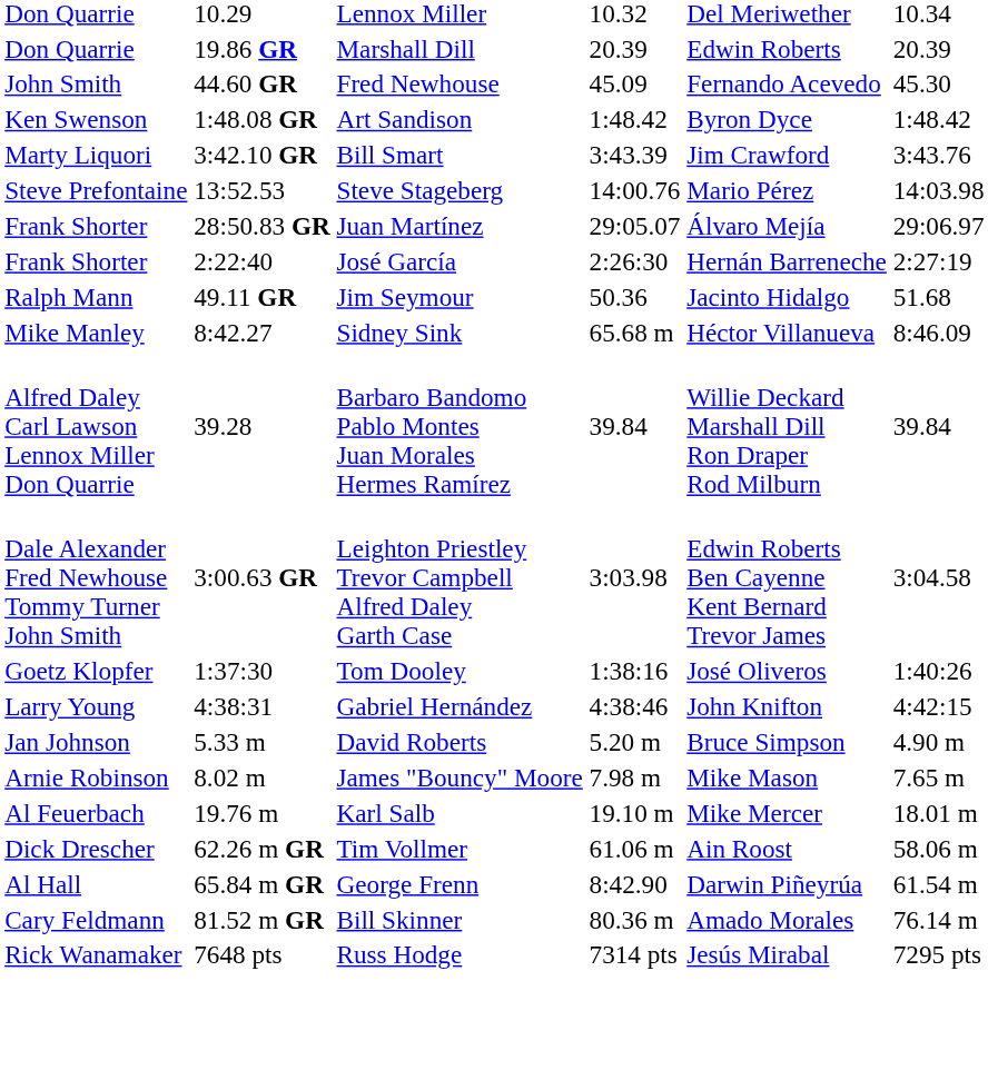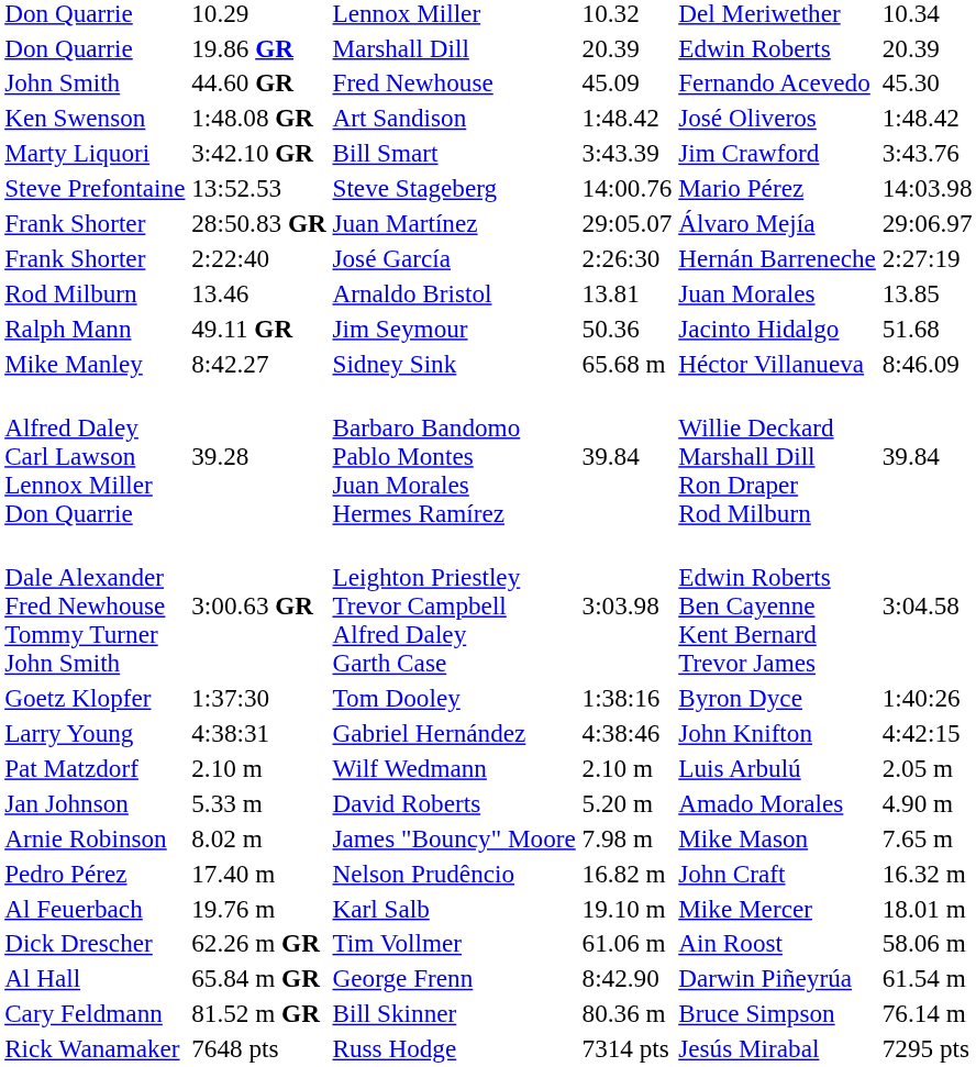 <table>
 <tr>
 <td></td>
 <td><a href='#'>Don Quarrie</a><br> </td>
 <td>10.29</td>
 <td><a href='#'>Lennox Miller</a><br> </td>
 <td>10.32</td>
 <td><a href='#'>Del Meriwether</a><br> </td>
 <td>10.34</td>
 </tr>
 <tr>
 <td></td>
 <td><a href='#'>Don Quarrie</a><br> </td>
 <td>19.86 <strong><a href='#'>GR</a></strong></td>
 <td><a href='#'>Marshall Dill</a><br> </td>
 <td>20.39</td>
 <td><a href='#'>Edwin Roberts</a><br> </td>
 <td>20.39</td>
 </tr>
 <tr>
 <td></td>
 <td><a href='#'>John Smith</a><br> </td>
 <td>44.60 <strong>GR</strong></td>
 <td><a href='#'>Fred Newhouse</a><br> </td>
 <td>45.09</td>
 <td><a href='#'>Fernando Acevedo</a><br> </td>
 <td>45.30 </td>
 </tr>
 <tr>
 <td></td>
 <td><a href='#'>Ken Swenson</a><br> </td>
 <td>1:48.08 <strong>GR</strong></td>
 <td><a href='#'>Art Sandison</a><br> </td>
 <td>1:48.42</td>
-<td><a href='#'>Byron Dyce</a><br> </td>
+<td><a href='#'>José Oliveros</a><br> </td>
 <td>1:48.42</td>
 </tr>
 <tr>
 <td></td>
 <td><a href='#'>Marty Liquori</a><br> </td>
 <td>3:42.10 <strong>GR</strong></td>
 <td><a href='#'>Bill Smart</a><br> </td>
 <td>3:43.39</td>
 <td><a href='#'>Jim Crawford</a><br> </td>
 <td>3:43.76</td>
 </tr>
 <tr>
 <td></td>
 <td><a href='#'>Steve Prefontaine</a><br> </td>
 <td>13:52.53</td>
 <td><a href='#'>Steve Stageberg</a><br> </td>
 <td>14:00.76</td>
 <td><a href='#'>Mario Pérez</a><br> </td>
 <td>14:03.98</td>
 </tr>
 <tr>
 <td></td>
 <td><a href='#'>Frank Shorter</a><br> </td>
 <td>28:50.83 <strong>GR</strong></td>
 <td><a href='#'>Juan Martínez</a><br> </td>
 <td>29:05.07</td>
 <td><a href='#'>Álvaro Mejía</a><br> </td>
 <td>29:06.97</td>
 </tr>
 <tr>
 <td></td>
 <td><a href='#'>Frank Shorter</a><br> </td>
 <td>2:22:40</td>
 <td><a href='#'>José García</a><br> </td>
 <td>2:26:30</td>
 <td><a href='#'>Hernán Barreneche</a><br> </td>
 <td>2:27:19</td>
+</tr>
+<tr>
+<td></td>
+<td><a href='#'>Rod Milburn</a><br> </td>
+<td>13.46</td>
+<td><a href='#'>Arnaldo Bristol</a><br> </td>
+<td>13.81</td>
+<td><a href='#'>Juan Morales</a><br> </td>
+<td>13.85</td>
 </tr>
 <tr>
 <td></td>
 <td><a href='#'>Ralph Mann</a><br> </td>
 <td>49.11 <strong>GR</strong></td>
 <td><a href='#'>Jim Seymour</a><br> </td>
 <td>50.36</td>
 <td><a href='#'>Jacinto Hidalgo</a><br> </td>
 <td>51.68</td>
 </tr>
 <tr>
 <td></td>
 <td><a href='#'>Mike Manley</a><br> </td>
 <td>8:42.27</td>
 <td><a href='#'>Sidney Sink</a><br> </td>
 <td>65.68 m</td>
 <td><a href='#'>Héctor Villanueva</a><br> </td>
 <td>8:46.09</td>
 </tr>
 <tr>
 <td></td>
 <td><br><a href='#'>Alfred Daley</a><br><a href='#'>Carl Lawson</a><br><a href='#'>Lennox Miller</a><br><a href='#'>Don Quarrie</a></td>
 <td>39.28</td>
 <td><br><a href='#'>Barbaro Bandomo</a><br><a href='#'>Pablo Montes</a><br><a href='#'>Juan Morales</a><br><a href='#'>Hermes Ramírez</a></td>
 <td>39.84</td>
 <td><br><a href='#'>Willie Deckard</a><br><a href='#'>Marshall Dill</a><br><a href='#'>Ron Draper</a><br><a href='#'>Rod Milburn</a></td>
 <td>39.84</td>
 </tr>
 <tr>
 <td></td>
 <td><br><a href='#'>Dale Alexander</a><br><a href='#'>Fred Newhouse</a><br><a href='#'>Tommy Turner</a><br><a href='#'>John Smith</a></td>
 <td>3:00.63 <strong>GR</strong></td>
 <td><br><a href='#'>Leighton Priestley</a><br><a href='#'>Trevor Campbell</a><br><a href='#'>Alfred Daley</a><br><a href='#'>Garth Case</a></td>
 <td>3:03.98</td>
 <td><br><a href='#'>Edwin Roberts</a><br><a href='#'>Ben Cayenne</a><br><a href='#'>Kent Bernard</a><br><a href='#'>Trevor James</a></td>
 <td>3:04.58</td>
 </tr>
 <tr>
 <td></td>
 <td><a href='#'>Goetz Klopfer</a><br> </td>
 <td>1:37:30</td>
 <td><a href='#'>Tom Dooley</a><br> </td>
 <td>1:38:16</td>
-<td><a href='#'>José Oliveros</a><br> </td>
+<td><a href='#'>Byron Dyce</a><br> </td>
 <td>1:40:26</td>
 </tr>
 <tr>
 <td></td>
 <td><a href='#'>Larry Young</a><br> </td>
 <td>4:38:31</td>
 <td><a href='#'>Gabriel Hernández</a><br> </td>
 <td>4:38:46</td>
 <td><a href='#'>John Knifton</a><br> </td>
 <td>4:42:15</td>
 </tr>
 <tr>
 <td></td>
+<td><a href='#'>Pat Matzdorf</a><br> </td>
+<td>2.10 m</td>
+<td><a href='#'>Wilf Wedmann</a><br> </td>
+<td>2.10 m</td>
+<td><a href='#'>Luis Arbulú</a><br> </td>
+<td>2.05 m</td>
+</tr>
+<tr>
+<td></td>
 <td><a href='#'>Jan Johnson</a><br> </td>
 <td>5.33 m</td>
 <td><a href='#'>David Roberts</a><br> </td>
 <td>5.20 m</td>
-<td><a href='#'>Bruce Simpson</a><br> </td>
+<td><a href='#'>Amado Morales</a><br> </td>
 <td>4.90 m</td>
 </tr>
 <tr>
 <td></td>
 <td><a href='#'>Arnie Robinson</a><br> </td>
 <td>8.02 m</td>
 <td><a href='#'>James "Bouncy" Moore</a><br> </td>
 <td>7.98 m</td>
 <td><a href='#'>Mike Mason</a><br> </td>
 <td>7.65 m</td>
+</tr>
+<tr>
+<td></td>
+<td><a href='#'>Pedro Pérez</a><br> </td>
+<td>17.40 m </td>
+<td><a href='#'>Nelson Prudêncio</a><br> </td>
+<td>16.82 m</td>
+<td><a href='#'>John Craft</a><br> </td>
+<td>16.32 m</td>
 </tr>
 <tr>
 <td></td>
 <td><a href='#'>Al Feuerbach</a><br> </td>
 <td>19.76 m</td>
 <td><a href='#'>Karl Salb</a><br> </td>
 <td>19.10 m</td>
 <td><a href='#'>Mike Mercer</a><br> </td>
 <td>18.01 m</td>
 </tr>
 <tr>
 <td></td>
 <td><a href='#'>Dick Drescher</a><br> </td>
 <td>62.26 m <strong>GR</strong></td>
 <td><a href='#'>Tim Vollmer</a><br> </td>
 <td>61.06 m</td>
 <td><a href='#'>Ain Roost</a><br> </td>
 <td>58.06 m</td>
 </tr>
 <tr>
 <td></td>
 <td><a href='#'>Al Hall</a><br> </td>
 <td>65.84 m <strong>GR</strong></td>
 <td><a href='#'>George Frenn</a><br> </td>
 <td>8:42.90</td>
 <td><a href='#'>Darwin Piñeyrúa</a><br> </td>
 <td>61.54 m</td>
 </tr>
 <tr>
 <td></td>
 <td><a href='#'>Cary Feldmann</a><br> </td>
 <td>81.52 m <strong>GR</strong></td>
 <td><a href='#'>Bill Skinner</a><br> </td>
 <td>80.36 m</td>
-<td><a href='#'>Amado Morales</a><br> </td>
+<td><a href='#'>Bruce Simpson</a><br> </td>
 <td>76.14 m</td>
 </tr>
 <tr>
 <td></td>
 <td><a href='#'>Rick Wanamaker</a><br> </td>
 <td>7648 pts</td>
 <td><a href='#'>Russ Hodge</a><br> </td>
 <td>7314 pts</td>
 <td><a href='#'>Jesús Mirabal</a><br> </td>
 <td>7295 pts</td>
 </tr>
 <tr>
 </tr>
 </table>
